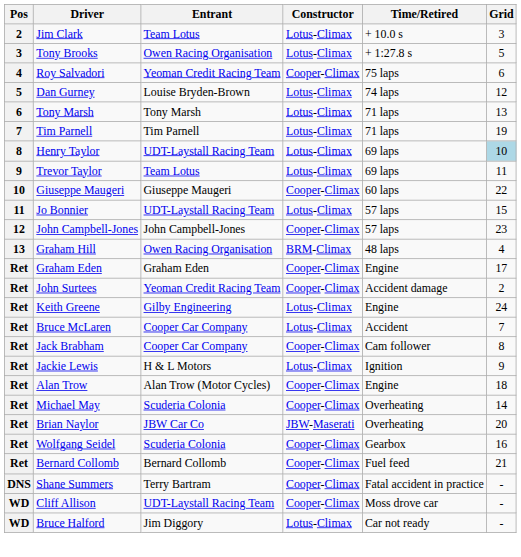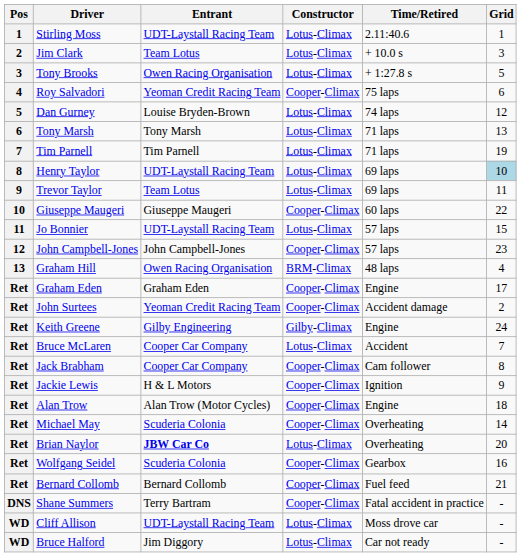 <table class="wikitable" style="font-size: 95%;">
 <tr>
 <th>Pos</th>
 <th>Driver</th>
 <th>Entrant</th>
 <th>Constructor</th>
 <th>Time/Retired</th>
 <th>Grid</th>
+</tr>
+<tr>
+<th>1</th>
+<td> <a href='#'>Stirling Moss</a></td>
+<td><a href='#'>UDT-Laystall Racing Team</a></td>
+<td><a href='#'>Lotus</a>-<a href='#'>Climax</a></td>
+<td>2.11:40.6</td>
+<td style="text-align:center">1</td>
 </tr>
 <tr>
 <th>2</th>
 <td> <a href='#'>Jim Clark</a></td>
 <td><a href='#'>Team Lotus</a></td>
 <td><a href='#'>Lotus</a>-<a href='#'>Climax</a></td>
 <td>+ 10.0 s</td>
 <td style="text-align:center">3</td>
 </tr>
 <tr>
 <th>3</th>
 <td> <a href='#'>Tony Brooks</a></td>
 <td><a href='#'>Owen Racing Organisation</a></td>
 <td><a href='#'>Lotus</a>-<a href='#'>Climax</a></td>
 <td>+ 1:27.8 s</td>
 <td style="text-align:center">5</td>
 </tr>
 <tr>
 <th>4</th>
 <td> <a href='#'>Roy Salvadori</a></td>
 <td><a href='#'>Yeoman Credit Racing Team</a></td>
 <td><a href='#'>Cooper</a>-<a href='#'>Climax</a></td>
 <td>75 laps</td>
 <td style="text-align:center">6</td>
 </tr>
 <tr>
 <th>5</th>
 <td> <a href='#'>Dan Gurney</a></td>
 <td>Louise Bryden-Brown</td>
 <td><a href='#'>Lotus</a>-<a href='#'>Climax</a></td>
 <td>74 laps</td>
 <td style="text-align:center">12</td>
 </tr>
 <tr>
 <th>6</th>
 <td> <a href='#'>Tony Marsh</a></td>
 <td>Tony Marsh</td>
 <td><a href='#'>Lotus</a>-<a href='#'>Climax</a></td>
 <td>71 laps</td>
 <td style="text-align:center">13</td>
 </tr>
 <tr>
 <th>7</th>
 <td> <a href='#'>Tim Parnell</a></td>
 <td>Tim Parnell</td>
 <td><a href='#'>Lotus</a>-<a href='#'>Climax</a></td>
 <td>71 laps</td>
 <td style="text-align:center">19</td>
 </tr>
 <tr>
 <th>8</th>
 <td> <a href='#'>Henry Taylor</a></td>
 <td><a href='#'>UDT-Laystall Racing Team</a></td>
 <td><a href='#'>Lotus</a>-<a href='#'>Climax</a></td>
 <td>69 laps</td>
 <td style="background: lightblue; text-align:center">10</td>
 </tr>
 <tr>
 <th>9</th>
 <td> <a href='#'>Trevor Taylor</a></td>
 <td><a href='#'>Team Lotus</a></td>
 <td><a href='#'>Lotus</a>-<a href='#'>Climax</a></td>
 <td>69 laps</td>
 <td style="text-align:center">11</td>
 </tr>
 <tr>
 <th>10</th>
 <td> <a href='#'>Giuseppe Maugeri</a></td>
 <td>Giuseppe Maugeri</td>
 <td><a href='#'>Cooper</a>-<a href='#'>Climax</a></td>
 <td>60 laps</td>
 <td style="text-align:center">22</td>
 </tr>
 <tr>
 <th>11</th>
 <td> <a href='#'>Jo Bonnier</a></td>
 <td><a href='#'>UDT-Laystall Racing Team</a></td>
 <td><a href='#'>Lotus</a>-<a href='#'>Climax</a></td>
 <td>57 laps</td>
 <td style="text-align:center">15</td>
 </tr>
 <tr>
 <th>12</th>
 <td> <a href='#'>John Campbell-Jones</a></td>
 <td>John Campbell-Jones</td>
 <td><a href='#'>Cooper</a>-<a href='#'>Climax</a></td>
 <td>57 laps</td>
 <td style="text-align:center">23</td>
 </tr>
 <tr>
 <th>13</th>
 <td> <a href='#'>Graham Hill</a></td>
 <td><a href='#'>Owen Racing Organisation</a></td>
 <td><a href='#'>BRM</a>-<a href='#'>Climax</a></td>
 <td>48 laps</td>
 <td style="text-align:center">4</td>
 </tr>
 <tr>
 <th>Ret</th>
 <td> <a href='#'>Graham Eden</a></td>
 <td>Graham Eden</td>
 <td><a href='#'>Cooper</a>-<a href='#'>Climax</a></td>
 <td>Engine</td>
 <td style="text-align:center">17</td>
 </tr>
 <tr>
 <th>Ret</th>
 <td> <a href='#'>John Surtees</a></td>
 <td><a href='#'>Yeoman Credit Racing Team</a></td>
 <td><a href='#'>Cooper</a>-<a href='#'>Climax</a></td>
 <td>Accident damage</td>
 <td style="text-align:center">2</td>
 </tr>
 <tr>
 <th>Ret</th>
 <td> <a href='#'>Keith Greene</a></td>
 <td><a href='#'>Gilby Engineering</a></td>
-<td><a href='#'>Lotus</a>-<a href='#'>Climax</a></td>
+<td><a href='#'>Gilby</a>-<a href='#'>Climax</a></td>
 <td>Engine</td>
 <td style="text-align:center">24</td>
 </tr>
 <tr>
 <th>Ret</th>
 <td> <a href='#'>Bruce McLaren</a></td>
 <td><a href='#'>Cooper Car Company</a></td>
 <td><a href='#'>Lotus</a>-<a href='#'>Climax</a></td>
 <td>Accident</td>
 <td style="text-align:center">7</td>
 </tr>
 <tr>
 <th>Ret</th>
 <td> <a href='#'>Jack Brabham</a></td>
 <td><a href='#'>Cooper Car Company</a></td>
 <td><a href='#'>Cooper</a>-<a href='#'>Climax</a></td>
 <td>Cam follower</td>
 <td style="text-align:center">8</td>
 </tr>
 <tr>
 <th>Ret</th>
 <td> <a href='#'>Jackie Lewis</a></td>
 <td>H & L Motors</td>
-<td><a href='#'>Lotus</a>-<a href='#'>Climax</a></td>
+<td><a href='#'>Cooper</a>-<a href='#'>Climax</a></td>
 <td>Ignition</td>
 <td style="text-align:center">9</td>
 </tr>
 <tr>
 <th>Ret</th>
 <td> <a href='#'>Alan Trow</a></td>
 <td>Alan Trow (Motor Cycles)</td>
 <td><a href='#'>Cooper</a>-<a href='#'>Climax</a></td>
 <td>Engine</td>
 <td style="text-align:center">18</td>
 </tr>
 <tr>
 <th>Ret</th>
 <td> <a href='#'>Michael May</a></td>
 <td><a href='#'>Scuderia Colonia</a></td>
 <td><a href='#'>Cooper</a>-<a href='#'>Climax</a></td>
 <td>Overheating</td>
 <td style="text-align:center">14</td>
 </tr>
 <tr>
 <th>Ret</th>
 <td> <a href='#'>Brian Naylor</a></td>
-<td><a href='#'>JBW Car Co</a></td>
-<td><a href='#'>JBW</a>-<a href='#'>Maserati</a></td>
+<td><strong><a href='#'>JBW Car Co</a></strong></td>
+<td><a href='#'>Lotus</a>-<a href='#'>Climax</a></td>
 <td>Overheating</td>
 <td style="text-align:center">20</td>
 </tr>
 <tr>
 <th>Ret</th>
 <td> <a href='#'>Wolfgang Seidel</a></td>
 <td><a href='#'>Scuderia Colonia</a></td>
 <td><a href='#'>Cooper</a>-<a href='#'>Climax</a></td>
 <td>Gearbox</td>
 <td style="text-align:center">16</td>
 </tr>
 <tr>
 <th>Ret</th>
 <td> <a href='#'>Bernard Collomb</a></td>
 <td>Bernard Collomb</td>
 <td><a href='#'>Cooper</a>-<a href='#'>Climax</a></td>
 <td>Fuel feed</td>
 <td style="text-align:center">21</td>
 </tr>
 <tr>
 <th>DNS</th>
 <td> <a href='#'>Shane Summers</a></td>
 <td>Terry Bartram</td>
 <td><a href='#'>Cooper</a>-<a href='#'>Climax</a></td>
 <td>Fatal accident in practice</td>
 <td style="text-align:center">-</td>
 </tr>
 <tr>
 <th>WD</th>
 <td> <a href='#'>Cliff Allison</a></td>
 <td><a href='#'>UDT-Laystall Racing Team</a></td>
-<td><a href='#'>Cooper</a>-<a href='#'>Climax</a></td>
+<td><a href='#'>Lotus</a>-<a href='#'>Climax</a></td>
 <td>Moss drove car</td>
 <td style="text-align:center">-</td>
 </tr>
 <tr>
 <th>WD</th>
 <td> <a href='#'>Bruce Halford</a></td>
 <td>Jim Diggory</td>
 <td><a href='#'>Lotus</a>-<a href='#'>Climax</a></td>
 <td>Car not ready</td>
 <td style="text-align:center">-</td>
 </tr>
 </table>
